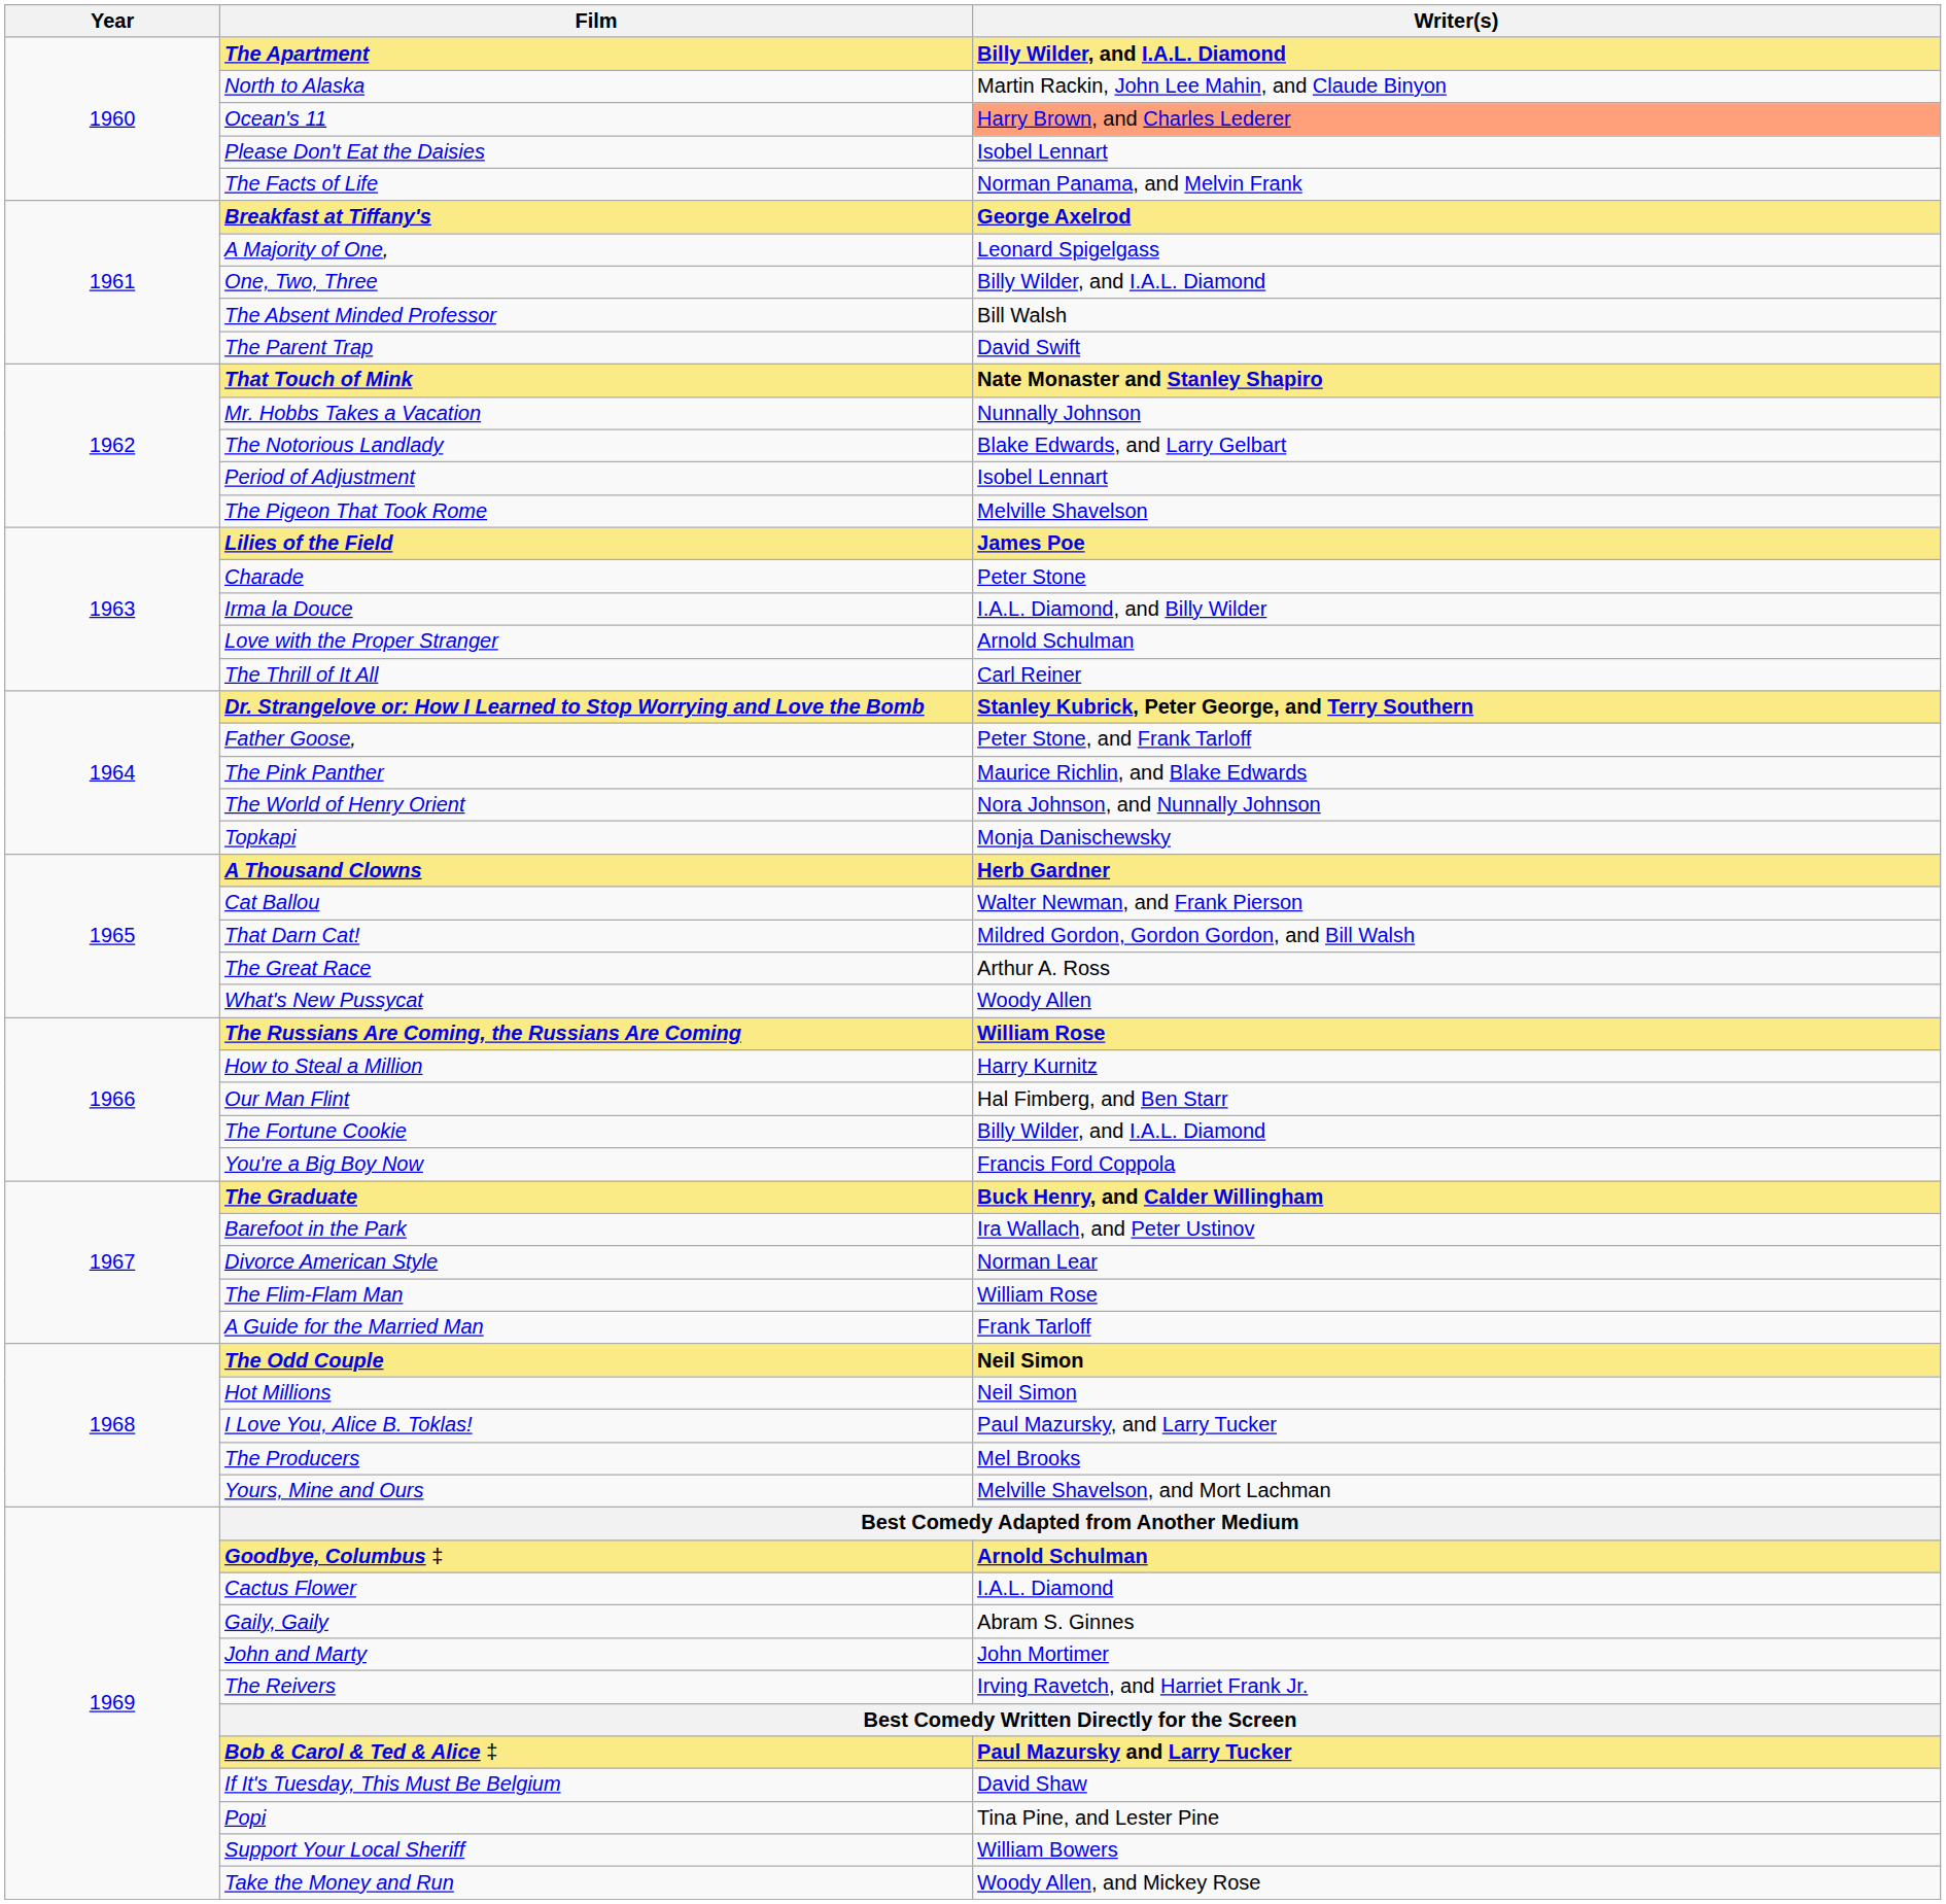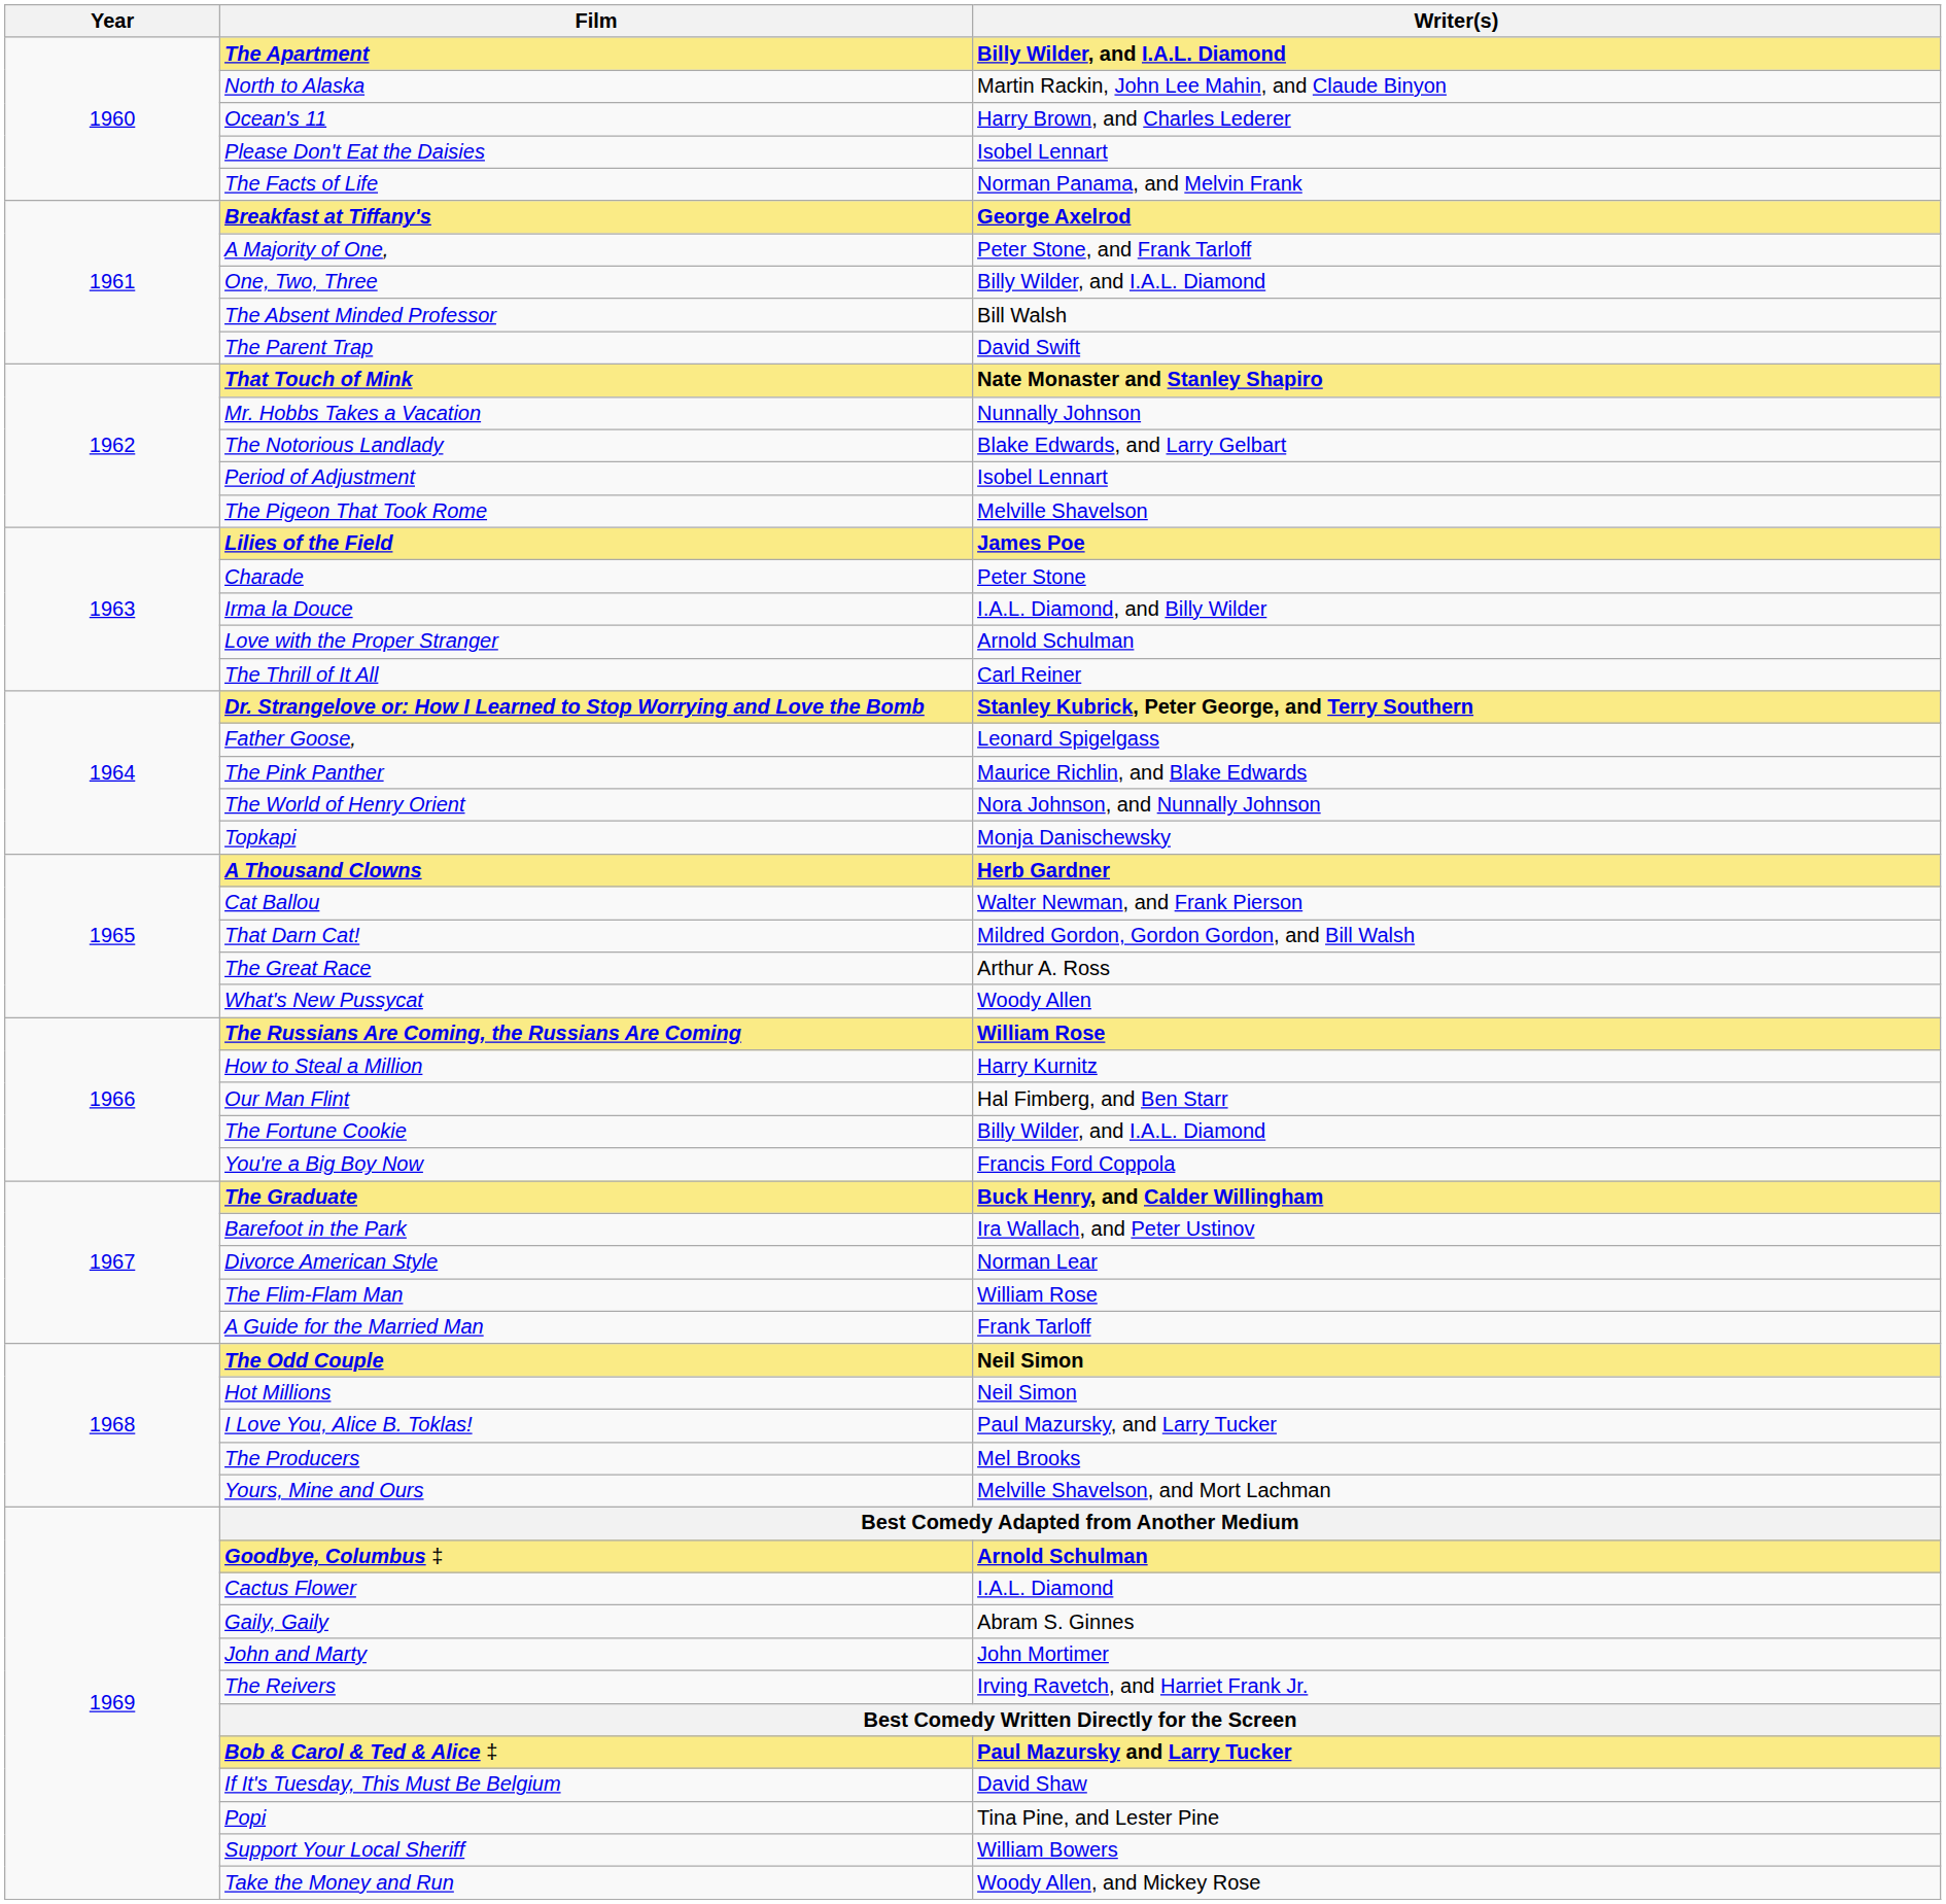 <table class="wikitable" width="95%" cellpadding="5">
 <tr>
 <th width="10%">Year</th>
 <th width="35%">Film</th>
 <th width="45%">Writer(s)</th>
 </tr>
 <tr>
 <td rowspan="5" style="text-align:center;"><a href='#'>1960</a><br></td>
 <td style="background:#FAEB86"><strong><em><a href='#'>The Apartment</a></em></strong></td>
 <td style="background:#FAEB86"><strong><a href='#'>Billy Wilder</a>, and <a href='#'>I.A.L. Diamond</a></strong></td>
 </tr>
 <tr>
 <td><em><a href='#'>North to Alaska</a></em></td>
 <td>Martin Rackin, <a href='#'>John Lee Mahin</a>, and <a href='#'>Claude Binyon</a></td>
 </tr>
 <tr>
 <td><em><a href='#'>Ocean's 11</a></em></td>
-<td style="background: lightsalmon;"><a href='#'>Harry Brown</a>, and <a href='#'>Charles Lederer</a></td>
+<td><a href='#'>Harry Brown</a>, and <a href='#'>Charles Lederer</a></td>
 </tr>
 <tr>
 <td><em><a href='#'>Please Don't Eat the Daisies</a></em></td>
 <td><a href='#'>Isobel Lennart</a></td>
 </tr>
 <tr>
 <td><em><a href='#'>The Facts of Life</a></em></td>
 <td><a href='#'>Norman Panama</a>, and <a href='#'>Melvin Frank</a></td>
 </tr>
 <tr>
 <td rowspan="5" style="text-align:center;"><a href='#'>1961</a><br></td>
 <td style="background:#FAEB86"><strong><em><a href='#'>Breakfast at Tiffany's</a></em></strong></td>
 <td style="background:#FAEB86"><strong><a href='#'>George Axelrod</a></strong></td>
 </tr>
 <tr>
 <td><em><a href='#'>A Majority of One</a>,</em></td>
-<td><a href='#'>Leonard Spigelgass</a></td>
+<td><a href='#'>Peter Stone</a>, and <a href='#'>Frank Tarloff</a></td>
 </tr>
 <tr>
 <td><em><a href='#'>One, Two, Three</a></em></td>
 <td><a href='#'>Billy Wilder</a>, and <a href='#'>I.A.L. Diamond</a></td>
 </tr>
 <tr>
 <td><em><a href='#'>The Absent Minded Professor</a></em></td>
 <td>Bill Walsh</td>
 </tr>
 <tr>
 <td><em><a href='#'>The Parent Trap</a></em></td>
 <td><a href='#'>David Swift</a></td>
 </tr>
 <tr>
 <td rowspan="5" style="text-align:center;"><a href='#'>1962</a><br></td>
 <td style="background:#FAEB86"><strong><em><a href='#'>That Touch of Mink</a></em></strong></td>
 <td style="background:#FAEB86"><strong>Nate Monaster and <a href='#'>Stanley Shapiro</a></strong></td>
 </tr>
 <tr>
 <td><em><a href='#'>Mr. Hobbs Takes a Vacation</a></em></td>
 <td><a href='#'>Nunnally Johnson</a></td>
 </tr>
 <tr>
 <td><em><a href='#'>The Notorious Landlady</a></em></td>
 <td><a href='#'>Blake Edwards</a>, and <a href='#'>Larry Gelbart</a></td>
 </tr>
 <tr>
 <td><em><a href='#'>Period of Adjustment</a></em></td>
 <td><a href='#'>Isobel Lennart</a></td>
 </tr>
 <tr>
 <td><em><a href='#'>The Pigeon That Took Rome</a></em></td>
 <td><a href='#'>Melville Shavelson</a></td>
 </tr>
 <tr>
 <td rowspan="5" style="text-align:center;"><a href='#'>1963</a><br></td>
 <td style="background:#FAEB86"><strong><em><a href='#'>Lilies of the Field</a></em></strong></td>
 <td style="background:#FAEB86"><strong><a href='#'>James Poe</a></strong></td>
 </tr>
 <tr>
 <td><em><a href='#'>Charade</a></em></td>
 <td><a href='#'>Peter Stone</a></td>
 </tr>
 <tr>
 <td><em><a href='#'>Irma la Douce</a></em></td>
 <td><a href='#'>I.A.L. Diamond</a>, and <a href='#'>Billy Wilder</a></td>
 </tr>
 <tr>
 <td><em><a href='#'>Love with the Proper Stranger</a></em></td>
 <td><a href='#'>Arnold Schulman</a></td>
 </tr>
 <tr>
 <td><em><a href='#'>The Thrill of It All</a></em></td>
 <td><a href='#'>Carl Reiner</a></td>
 </tr>
 <tr>
 <td rowspan="5" style="text-align:center;"><a href='#'>1964</a><br></td>
 <td style="background:#FAEB86"><strong><em><a href='#'>Dr. Strangelove or: How I Learned to Stop Worrying and Love the Bomb</a></em></strong></td>
 <td style="background:#FAEB86"><strong><a href='#'>Stanley Kubrick</a>, Peter George, and <a href='#'>Terry Southern</a></strong></td>
 </tr>
 <tr>
 <td><em><a href='#'>Father Goose</a>,</em></td>
-<td><a href='#'>Peter Stone</a>, and <a href='#'>Frank Tarloff</a></td>
+<td><a href='#'>Leonard Spigelgass</a></td>
 </tr>
 <tr>
 <td><em><a href='#'>The Pink Panther</a></em></td>
 <td><a href='#'>Maurice Richlin</a>, and <a href='#'>Blake Edwards</a></td>
 </tr>
 <tr>
 <td><em><a href='#'>The World of Henry Orient</a></em></td>
 <td><a href='#'>Nora Johnson</a>, and <a href='#'>Nunnally Johnson</a></td>
 </tr>
 <tr>
 <td><em><a href='#'>Topkapi</a></em></td>
 <td><a href='#'>Monja Danischewsky</a></td>
 </tr>
 <tr>
 <td rowspan="5" style="text-align:center;"><a href='#'>1965</a><br></td>
 <td style="background:#FAEB86"><strong><em><a href='#'>A Thousand Clowns</a></em></strong></td>
 <td style="background:#FAEB86"><strong><a href='#'>Herb Gardner</a></strong></td>
 </tr>
 <tr>
 <td><em><a href='#'>Cat Ballou</a></em></td>
 <td><a href='#'>Walter Newman</a>, and <a href='#'>Frank Pierson</a></td>
 </tr>
 <tr>
 <td><em><a href='#'>That Darn Cat!</a></em></td>
 <td><a href='#'>Mildred Gordon, Gordon Gordon</a>, and <a href='#'>Bill Walsh</a></td>
 </tr>
 <tr>
 <td><em><a href='#'>The Great Race</a></em></td>
 <td>Arthur A. Ross</td>
 </tr>
 <tr>
 <td><em><a href='#'>What's New Pussycat</a></em></td>
 <td><a href='#'>Woody Allen</a></td>
 </tr>
 <tr>
 <td rowspan="5" style="text-align:center;"><a href='#'>1966</a><br></td>
 <td style="background:#FAEB86"><strong><em><a href='#'>The Russians Are Coming, the Russians Are Coming</a></em></strong></td>
 <td style="background:#FAEB86"><strong><a href='#'>William Rose</a></strong></td>
 </tr>
 <tr>
 <td><em><a href='#'>How to Steal a Million</a></em></td>
 <td><a href='#'>Harry Kurnitz</a></td>
 </tr>
 <tr>
 <td><em><a href='#'>Our Man Flint</a></em></td>
 <td>Hal Fimberg, and <a href='#'>Ben Starr</a></td>
 </tr>
 <tr>
 <td><em><a href='#'>The Fortune Cookie</a></em></td>
 <td><a href='#'>Billy Wilder</a>, and <a href='#'>I.A.L. Diamond</a></td>
 </tr>
 <tr>
 <td><em><a href='#'>You're a Big Boy Now</a></em></td>
 <td><a href='#'>Francis Ford Coppola</a></td>
 </tr>
 <tr>
 <td rowspan="5" style="text-align:center;"><a href='#'>1967</a><br></td>
 <td style="background:#FAEB86"><strong><em><a href='#'>The Graduate</a></em></strong></td>
 <td style="background:#FAEB86"><strong><a href='#'>Buck Henry</a>, and <a href='#'>Calder Willingham</a></strong></td>
 </tr>
 <tr>
 <td><em><a href='#'>Barefoot in the Park</a></em></td>
 <td><a href='#'>Ira Wallach</a>, and <a href='#'>Peter Ustinov</a></td>
 </tr>
 <tr>
 <td><em><a href='#'>Divorce American Style</a></em></td>
 <td><a href='#'>Norman Lear</a></td>
 </tr>
 <tr>
 <td><em><a href='#'>The Flim-Flam Man</a></em></td>
 <td><a href='#'>William Rose</a></td>
 </tr>
 <tr>
 <td><em><a href='#'>A Guide for the Married Man</a></em></td>
 <td><a href='#'>Frank Tarloff</a></td>
 </tr>
 <tr>
 <td rowspan="5" style="text-align:center;"><a href='#'>1968</a><br></td>
 <td style="background:#FAEB86"><strong><em><a href='#'>The Odd Couple</a></em></strong></td>
 <td style="background:#FAEB86"><strong>Neil Simon</strong></td>
 </tr>
 <tr>
 <td><em><a href='#'>Hot Millions</a></em></td>
 <td><a href='#'>Neil Simon</a></td>
 </tr>
 <tr>
 <td><em><a href='#'>I Love You, Alice B. Toklas!</a></em></td>
 <td><a href='#'>Paul Mazursky</a>, and <a href='#'>Larry Tucker</a></td>
 </tr>
 <tr>
 <td><em><a href='#'>The Producers</a></em></td>
 <td><a href='#'>Mel Brooks</a></td>
 </tr>
 <tr>
 <td><em><a href='#'>Yours, Mine and Ours</a></em></td>
 <td><a href='#'>Melville Shavelson</a>, and Mort Lachman</td>
 </tr>
 <tr>
 <td rowspan="12" style="text-align:center;"><a href='#'>1969</a><br></td>
 <th colspan="2">Best Comedy Adapted from Another Medium</th>
 </tr>
 <tr>
 <td style="background:#FAEB86"><strong><em><a href='#'>Goodbye, Columbus</a></em></strong> ‡</td>
 <td style="background:#FAEB86"><strong><a href='#'>Arnold Schulman</a></strong></td>
 </tr>
 <tr>
 <td><em><a href='#'>Cactus Flower</a></em></td>
 <td><a href='#'>I.A.L. Diamond</a></td>
 </tr>
 <tr>
 <td><em><a href='#'>Gaily, Gaily</a></em></td>
 <td>Abram S. Ginnes</td>
 </tr>
 <tr>
 <td><em><a href='#'>John and Marty</a></em></td>
 <td><a href='#'>John Mortimer</a></td>
 </tr>
 <tr>
 <td><em><a href='#'>The Reivers</a></em></td>
 <td><a href='#'>Irving Ravetch</a>, and <a href='#'>Harriet Frank Jr.</a></td>
 </tr>
 <tr>
 <th colspan="2">Best Comedy Written Directly for the Screen</th>
 </tr>
 <tr>
 <td style="background:#FAEB86"><strong><em><a href='#'>Bob & Carol & Ted & Alice</a></em></strong> ‡</td>
 <td style="background:#FAEB86"><strong> <a href='#'>Paul Mazursky</a> and <a href='#'>Larry Tucker</a> </strong></td>
 </tr>
 <tr>
 <td><em><a href='#'>If It's Tuesday, This Must Be Belgium</a></em></td>
 <td><a href='#'>David Shaw</a></td>
 </tr>
 <tr>
 <td><em><a href='#'>Popi</a></em></td>
 <td>Tina Pine, and Lester Pine</td>
 </tr>
 <tr>
 <td><em><a href='#'>Support Your Local Sheriff</a></em></td>
 <td><a href='#'>William Bowers</a></td>
 </tr>
 <tr>
 <td><em><a href='#'>Take the Money and Run</a></em></td>
 <td><a href='#'>Woody Allen</a>, and Mickey Rose</td>
 </tr>
 <tr>
 </tr>
 </table>
